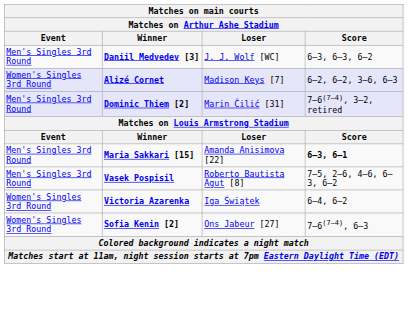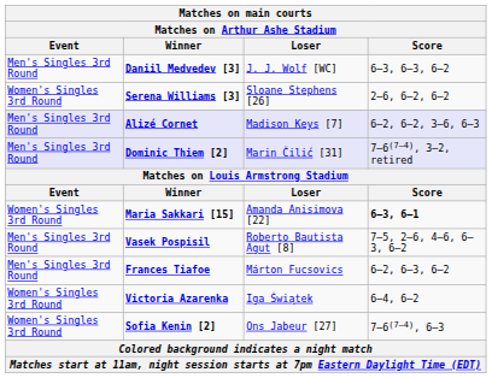 <table class="wikitable" style="margin:auto;">
 <tr>
 <th colspan="4" style="white-space:nowrap;">Matches on main courts</th>
 </tr>
 <tr>
 <th colspan="4"><strong>Matches on <a href='#'>Arthur Ashe Stadium</a></strong></th>
 </tr>
 <tr>
 <th width=250>Event</th>
 <th width=250>Winner</th>
 <th width=250>Loser</th>
 <th width=250>Score</th>
 </tr>
 <tr>
 <td><a href='#'>Men's Singles 3rd Round</a></td>
 <td><strong> <a href='#'>Daniil Medvedev</a> [3]</strong></td>
 <td> <a href='#'>J. J. Wolf</a> [WC]</td>
 <td>6–3, 6–3, 6–2</td>
 </tr>
+<tr>
+<td><a href='#'>Women's Singles 3rd Round</a></td>
+<td><strong> <a href='#'>Serena Williams</a> [3]</strong></td>
+<td> <a href='#'>Sloane Stephens</a> [26]</td>
+<td>2–6, 6–2, 6–2</td>
+</tr>
 <tr bgcolor="lavender">
-<td><a href='#'>Women's Singles 3rd Round</a></td>
+<td><a href='#'>Men's Singles 3rd Round</a></td>
 <td><strong> <a href='#'>Alizé Cornet</a></strong></td>
 <td> <a href='#'>Madison Keys</a> [7]</td>
 <td>6–2, 6–2, 3–6, 6–3</td>
 </tr>
 <tr bgcolor="lavender">
 <td><a href='#'>Men's Singles 3rd Round</a></td>
 <td><strong> <a href='#'>Dominic Thiem</a> [2]</strong></td>
 <td> <a href='#'>Marin Čilić</a> [31]</td>
 <td>7–6<sup>(7–4)</sup>, 3–2, retired</td>
 </tr>
 <tr>
 <th colspan="4"><strong>Matches on <a href='#'>Louis Armstrong Stadium</a></strong></th>
 </tr>
 <tr>
 <th width=250>Event</th>
 <th width=250>Winner</th>
 <th width=250>Loser</th>
 <th width=250>Score</th>
 </tr>
 <tr>
-<td><a href='#'>Men's Singles 3rd Round</a></td>
+<td><a href='#'>Women's Singles 3rd Round</a></td>
 <td><strong> <a href='#'>Maria Sakkari</a> [15]</strong></td>
 <td> <a href='#'>Amanda Anisimova</a> [22]</td>
 <td><strong>6–3, 6–1</strong></td>
 </tr>
 <tr>
 <td><a href='#'>Men's Singles 3rd Round</a></td>
 <td><strong> <a href='#'>Vasek Pospisil</a></strong></td>
 <td> <a href='#'>Roberto Bautista Agut</a> [8]</td>
 <td>7–5, 2–6, 4–6, 6–3, 6–2</td>
+</tr>
+<tr>
+<td><a href='#'>Men's Singles 3rd Round</a></td>
+<td><strong> <a href='#'>Frances Tiafoe</a></strong></td>
+<td> <a href='#'>Márton Fucsovics</a></td>
+<td>6–2, 6–3, 6–2</td>
 </tr>
 <tr>
 <td><a href='#'>Women's Singles 3rd Round</a></td>
 <td><strong> <a href='#'>Victoria Azarenka</a></strong></td>
 <td> <a href='#'>Iga Świątek</a></td>
 <td>6–4, 6–2</td>
 </tr>
 <tr>
 <td><a href='#'>Women's Singles 3rd Round</a></td>
 <td><strong> <a href='#'>Sofia Kenin</a> [2]</strong></td>
 <td> <a href='#'>Ons Jabeur</a> [27]</td>
 <td>7–6<sup>(7–4)</sup>, 6–3</td>
 </tr>
 <tr>
 <th colspan=4><em>Colored background indicates a night match</em></th>
 </tr>
 <tr>
 <th colspan=4><em>Matches start at 11am, night session starts at 7pm <a href='#'>Eastern Daylight Time (EDT)</a></em></th>
 </tr>
 </table>
